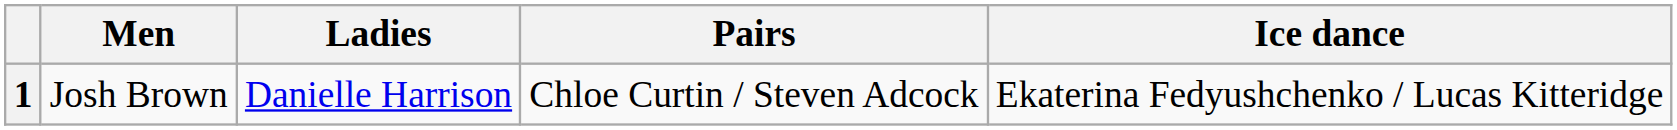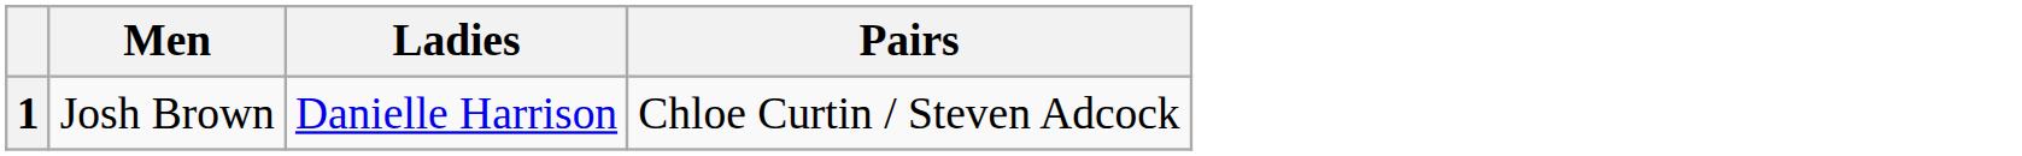 <table class="wikitable">
 <tr>
 <th></th>
 <th>Men</th>
 <th>Ladies</th>
 <th>Pairs</th>
-<th>Ice dance</th>
 </tr>
 <tr>
 <th>1</th>
 <td>Josh Brown</td>
 <td><a href='#'>Danielle Harrison</a></td>
 <td>Chloe Curtin / Steven Adcock</td>
-<td>Ekaterina Fedyushchenko / Lucas Kitteridge</td>
 </tr>
 </table>
